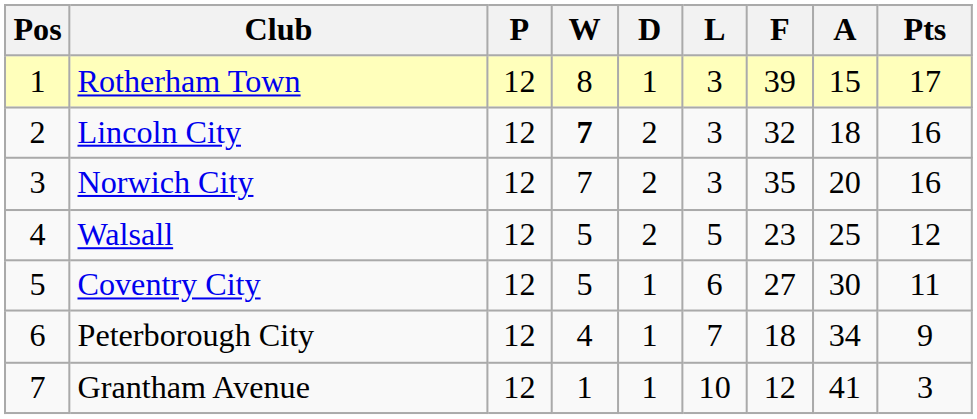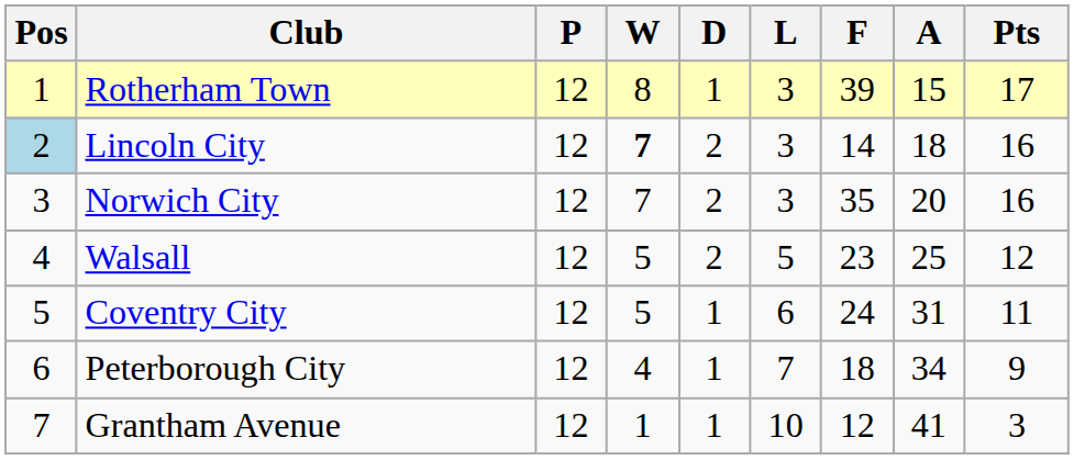 <table class="wikitable" style="text-align:center">
 <tr>
 <th width="25">Pos</th>
 <th width="200">Club</th>
 <th width="25">P</th>
 <th width="25">W</th>
 <th width="25">D</th>
 <th width="25">L</th>
 <th width="25">F</th>
 <th width="25">A</th>
 <th width="40">Pts</th>
 </tr>
 <tr style="background:#FFFFBB;">
 <td>1</td>
 <td align="left"><a href='#'>Rotherham Town</a></td>
 <td>12</td>
 <td>8</td>
 <td>1</td>
 <td>3</td>
 <td>39</td>
 <td>15</td>
 <td>17</td>
 </tr>
 <tr>
-<td>2</td>
+<td style="background: lightblue;">2</td>
 <td align="left"><a href='#'>Lincoln City</a></td>
 <td>12</td>
 <td><strong>7</strong></td>
 <td>2</td>
 <td>3</td>
-<td>32</td>
+<td>14</td>
 <td>18</td>
 <td>16</td>
 </tr>
 <tr>
 <td>3</td>
 <td align="left"><a href='#'>Norwich City</a></td>
 <td>12</td>
 <td>7</td>
 <td>2</td>
 <td>3</td>
 <td>35</td>
 <td>20</td>
 <td>16</td>
 </tr>
 <tr>
 <td>4</td>
 <td align="left"><a href='#'>Walsall</a></td>
 <td>12</td>
 <td>5</td>
 <td>2</td>
 <td>5</td>
 <td>23</td>
 <td>25</td>
 <td>12</td>
 </tr>
 <tr>
 <td>5</td>
 <td align="left"><a href='#'>Coventry City</a></td>
 <td>12</td>
 <td>5</td>
 <td>1</td>
 <td>6</td>
-<td>27</td>
-<td>30</td>
+<td>24</td>
+<td>31</td>
 <td>11</td>
 </tr>
 <tr>
 <td>6</td>
 <td align="left">Peterborough City</td>
 <td>12</td>
 <td>4</td>
 <td>1</td>
 <td>7</td>
 <td>18</td>
 <td>34</td>
 <td>9</td>
 </tr>
 <tr>
 <td>7</td>
 <td align="left">Grantham Avenue</td>
 <td>12</td>
 <td>1</td>
 <td>1</td>
 <td>10</td>
 <td>12</td>
 <td>41</td>
 <td>3</td>
 </tr>
 </table>
